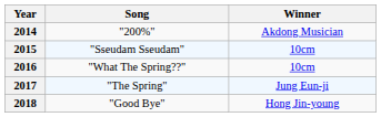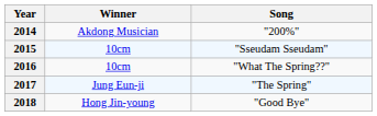 <table class="wikitable plainrowheaders" style="text-align: center">
 <tr>
 <th scope="col" width="50">Year</th>
+<th scope="col" width="200">Winner</th>
 <th scope="col" width="250">Song</th>
-<th scope="col" width="200">Winner</th>
 </tr>
 <tr>
 <th scope="row" style="text-align:center;">2014</th>
+<td><a href='#'>Akdong Musician</a></td>
 <td>"200%"</td>
-<td><a href='#'>Akdong Musician</a></td>
 </tr>
 <tr style="background:#F0F8FF">
 <th scope="row" style="text-align:center;">2015</th>
+<td><a href='#'>10cm</a></td>
 <td>"Sseudam Sseudam"</td>
-<td><a href='#'>10cm</a></td>
 </tr>
 <tr>
 <th scope="row" style="text-align:center;">2016</th>
+<td><a href='#'>10cm</a></td>
 <td>"What The Spring??"</td>
-<td><a href='#'>10cm</a></td>
 </tr>
 <tr style="background:#F0F8FF">
 <th scope="row" style="text-align:center;">2017</th>
+<td><a href='#'>Jung Eun-ji</a></td>
 <td>"The Spring"</td>
-<td><a href='#'>Jung Eun-ji</a></td>
 </tr>
 <tr>
 <th scope="row" style="text-align:center;">2018</th>
+<td><a href='#'>Hong Jin-young</a></td>
 <td>"Good Bye"</td>
-<td><a href='#'>Hong Jin-young</a></td>
 </tr>
 </table>
